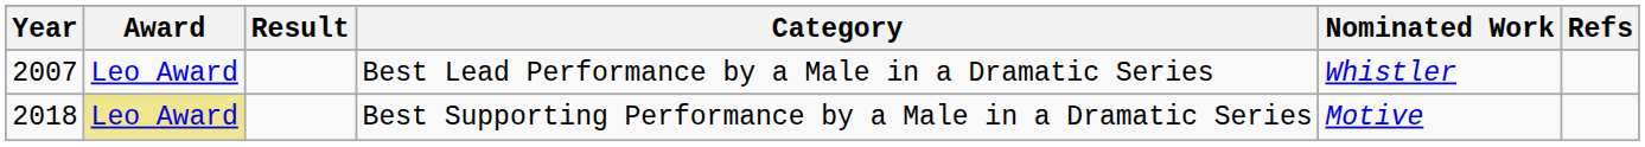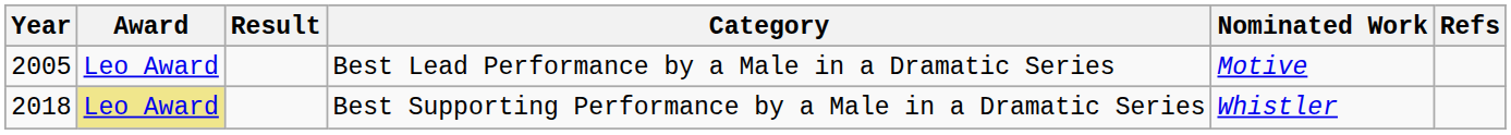 <table class="wikitable">
 <tr>
 <th>Year</th>
 <th>Award</th>
 <th>Result</th>
 <th>Category</th>
 <th>Nominated Work</th>
 <th>Refs</th>
 </tr>
 <tr>
-<td>2007</td>
+<td>2005</td>
 <td><a href='#'>Leo Award</a></td>
 <td></td>
 <td>Best Lead Performance by a Male in a Dramatic Series</td>
-<td><em><a href='#'>Whistler</a></em></td>
+<td><em><a href='#'>Motive</a></em></td>
 <td></td>
 </tr>
 <tr>
 <td>2018</td>
 <td style="background: khaki;"><a href='#'>Leo Award</a></td>
 <td></td>
 <td>Best Supporting Performance by a Male in a Dramatic Series</td>
-<td><em><a href='#'>Motive</a></em></td>
+<td><em><a href='#'>Whistler</a></em></td>
 <td></td>
 </tr>
 </table>
